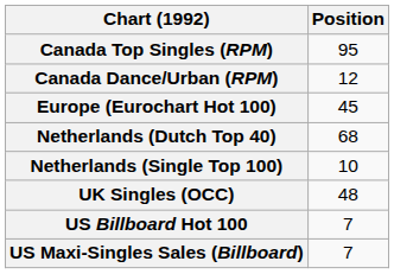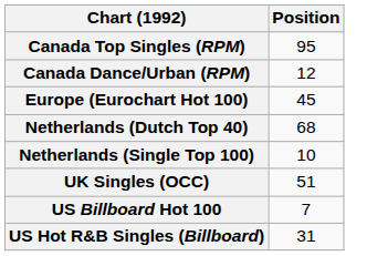 <table class="wikitable sortable plainrowheaders" style="text-align:center">
 <tr>
 <th>Chart (1992)</th>
 <th>Position</th>
 </tr>
 <tr>
 <th scope="row">Canada Top Singles (<em>RPM</em>)</th>
 <td>95</td>
 </tr>
 <tr>
 <th scope="row">Canada Dance/Urban (<em>RPM</em>)</th>
 <td>12</td>
 </tr>
 <tr>
 <th scope="row">Europe (Eurochart Hot 100)</th>
 <td>45</td>
 </tr>
 <tr>
 <th scope="row">Netherlands (Dutch Top 40)</th>
 <td>68</td>
 </tr>
 <tr>
 <th scope="row">Netherlands (Single Top 100)</th>
 <td>10</td>
 </tr>
 <tr>
 <th scope="row">UK Singles (OCC)</th>
-<td>48</td>
+<td>51</td>
 </tr>
 <tr>
 <th scope="row">US <em>Billboard</em> Hot 100</th>
 <td>7</td>
 </tr>
 <tr>
-<th scope="row">US Maxi-Singles Sales (<em>Billboard</em>)</th>
-<td>7</td>
+<th scope="row">US Hot R&B Singles (<em>Billboard</em>)</th>
+<td>31</td>
 </tr>
 </table>
